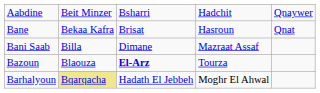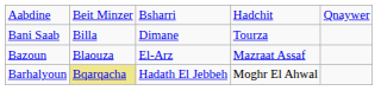 <table class="wikitable">
 <tr>
 <td><a href='#'>Aabdine</a></td>
 <td><a href='#'>Beit Minzer</a></td>
 <td><a href='#'>Bsharri</a></td>
 <td><a href='#'>Hadchit</a></td>
 <td><a href='#'>Qnaywer</a></td>
 </tr>
 <tr>
-<td><a href='#'>Bane</a></td>
-<td><a href='#'>Bekaa Kafra</a></td>
-<td><a href='#'>Brisat</a></td>
-<td><a href='#'>Hasroun</a></td>
-<td><a href='#'>Qnat</a></td>
-</tr>
-<tr>
 <td><a href='#'>Bani Saab</a></td>
 <td><a href='#'>Billa</a></td>
 <td><a href='#'>Dimane</a></td>
-<td><a href='#'>Mazraat Assaf</a></td>
+<td><a href='#'>Tourza</a></td>
 <td></td>
 </tr>
 <tr>
 <td><a href='#'>Bazoun</a></td>
 <td><a href='#'>Blaouza</a></td>
-<td><strong><a href='#'>El-Arz</a></strong></td>
-<td><a href='#'>Tourza</a></td>
+<td><a href='#'>El-Arz</a></td>
+<td><a href='#'>Mazraat Assaf</a></td>
 <td></td>
 </tr>
 <tr>
 <td><a href='#'>Barhalyoun</a></td>
 <td style="background: khaki;"><a href='#'>Bqarqacha</a></td>
 <td><a href='#'>Hadath El Jebbeh</a></td>
 <td>Moghr El Ahwal</td>
 <td></td>
 </tr>
 </table>
